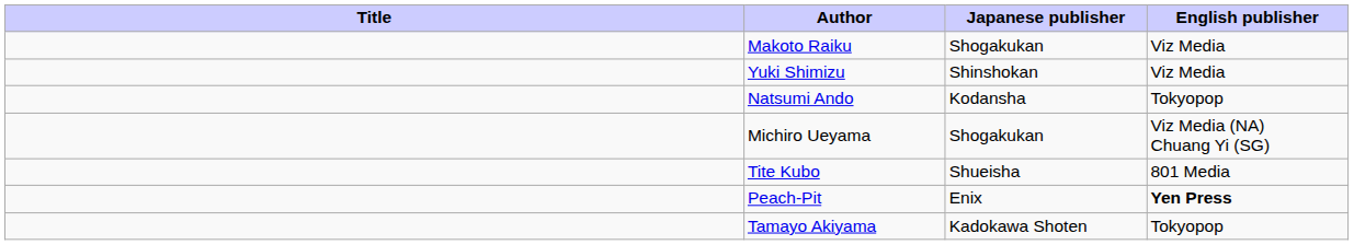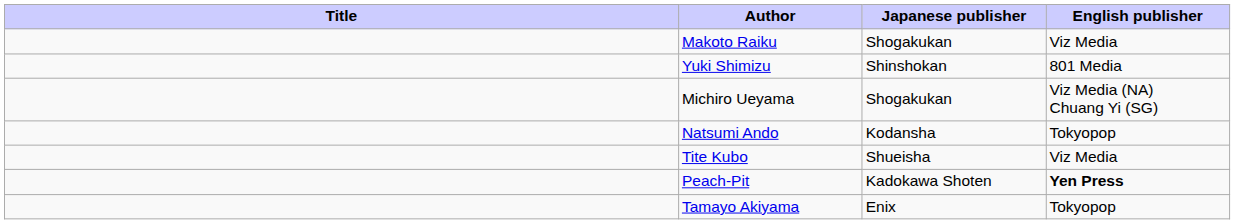 <table class="wikitable" style="width: 100%;">
 <tr>
 <th style="background: #ccf;">Title</th>
 <th style="background: #ccf; width: 15%;">Author</th>
 <th style="background: #ccf; width: 15%;">Japanese publisher</th>
 <th style="background: #ccf; width: 15%;">English publisher</th>
 </tr>
 <tr>
 <td></td>
 <td><a href='#'>Makoto Raiku</a></td>
 <td>Shogakukan</td>
 <td>Viz Media</td>
 </tr>
 <tr>
 <td></td>
 <td><a href='#'>Yuki Shimizu</a></td>
 <td>Shinshokan</td>
-<td>Viz Media</td>
+<td>801 Media</td>
+</tr>
+<tr>
+<td></td>
+<td>Michiro Ueyama</td>
+<td>Shogakukan</td>
+<td>Viz Media (NA) <br> Chuang Yi (SG)</td>
 </tr>
 <tr>
 <td></td>
 <td><a href='#'>Natsumi Ando</a></td>
 <td>Kodansha</td>
 <td>Tokyopop</td>
 </tr>
 <tr>
 <td></td>
-<td>Michiro Ueyama</td>
-<td>Shogakukan</td>
-<td>Viz Media (NA) <br> Chuang Yi (SG)</td>
-</tr>
-<tr>
-<td></td>
 <td><a href='#'>Tite Kubo</a></td>
 <td>Shueisha</td>
-<td>801 Media</td>
+<td>Viz Media</td>
 </tr>
 <tr>
 <td></td>
 <td><a href='#'>Peach-Pit</a></td>
-<td>Enix</td>
+<td>Kadokawa Shoten</td>
 <td><strong>Yen Press</strong></td>
 </tr>
 <tr>
 <td></td>
 <td><a href='#'>Tamayo Akiyama</a></td>
-<td>Kadokawa Shoten</td>
+<td>Enix</td>
 <td>Tokyopop</td>
 </tr>
 </table>
